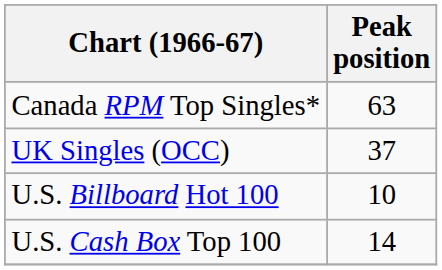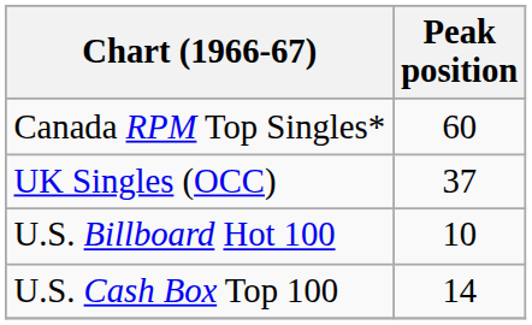 <table class="wikitable sortable">
 <tr>
 <th>Chart (1966-67)</th>
 <th>Peak<br>position</th>
 </tr>
 <tr>
 <td>Canada <em><a href='#'>RPM</a></em> Top Singles*</td>
-<td style="text-align:center;">63</td>
+<td style="text-align:center;">60</td>
 </tr>
 <tr>
 <td><a href='#'>UK Singles</a> (<a href='#'>OCC</a>)</td>
 <td style="text-align:center;">37</td>
 </tr>
 <tr>
 <td>U.S. <em><a href='#'>Billboard</a></em> <a href='#'>Hot 100</a></td>
 <td style="text-align:center;">10</td>
 </tr>
 <tr>
 <td>U.S. <a href='#'><em>Cash Box</em></a> Top 100</td>
 <td align="center">14</td>
 </tr>
 <tr>
 </tr>
 </table>
